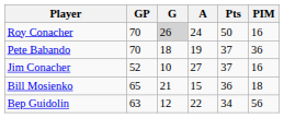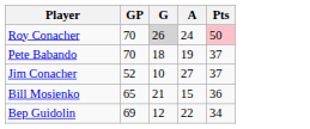 <table class="wikitable">
 <tr>
 <th bgcolor="#DDDDFF" width="40%">Player</th>
 <th bgcolor="#DDDDFF" width="10%">GP</th>
 <th bgcolor="#DDDDFF" width="10%">G</th>
 <th bgcolor="#DDDDFF" width="10%">A</th>
 <th bgcolor="#DDDDFF" width="10%">Pts</th>
-<th bgcolor="#DDDDFF" width="10%">PIM</th>
 </tr>
 <tr>
 <td><a href='#'>Roy Conacher</a></td>
 <td>70</td>
 <td style="background: lightgrey;">26</td>
 <td>24</td>
-<td>50</td>
-<td>16</td>
+<td style="background: pink;">50</td>
 </tr>
 <tr>
 <td><a href='#'>Pete Babando</a></td>
 <td>70</td>
 <td>18</td>
 <td>19</td>
 <td>37</td>
-<td>36</td>
 </tr>
 <tr>
 <td><a href='#'>Jim Conacher</a></td>
 <td>52</td>
 <td>10</td>
 <td>27</td>
 <td>37</td>
-<td>16</td>
 </tr>
 <tr>
 <td><a href='#'>Bill Mosienko</a></td>
 <td>65</td>
 <td>21</td>
 <td>15</td>
 <td>36</td>
-<td>18</td>
 </tr>
 <tr>
 <td><a href='#'>Bep Guidolin</a></td>
-<td>63</td>
+<td>69</td>
 <td>12</td>
 <td>22</td>
 <td>34</td>
-<td>56</td>
 </tr>
 </table>
